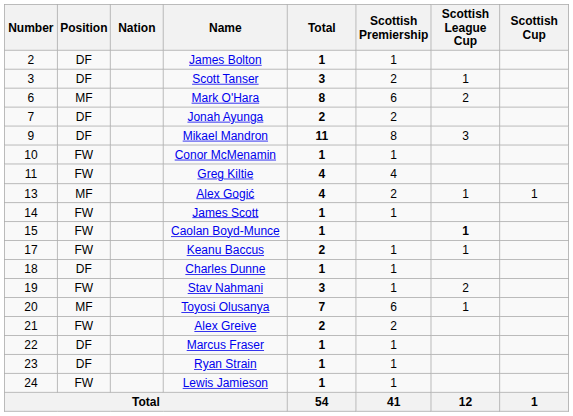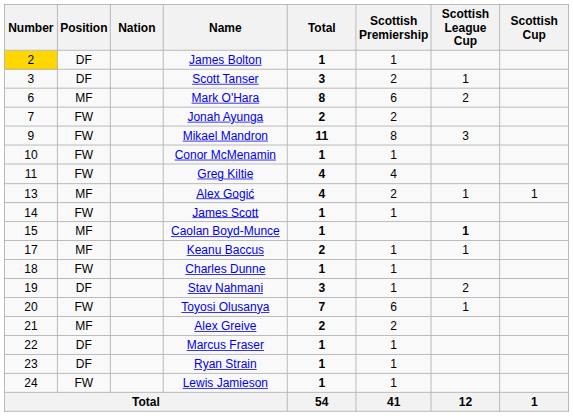 <table class="wikitable" style="font-size: 95%; text-align: center;">
 <tr>
 <th width=60>Number</th>
 <th width=60>Position</th>
 <th width=60>Nation</th>
 <th width=150>Name</th>
 <th width=80><strong>Total</strong></th>
 <th width=80>Scottish Premiership</th>
 <th width=80>Scottish League Cup</th>
 <th width=80>Scottish Cup</th>
 </tr>
 <tr>
-<td>2</td>
+<td style="background: gold;">2</td>
 <td>DF</td>
 <td></td>
 <td><a href='#'>James Bolton</a></td>
 <td><strong>1</strong></td>
 <td>1</td>
 <td></td>
 <td></td>
 </tr>
 <tr>
 <td>3</td>
 <td>DF</td>
 <td></td>
 <td><a href='#'>Scott Tanser</a></td>
 <td><strong>3</strong></td>
 <td>2</td>
 <td>1</td>
 <td></td>
 </tr>
 <tr>
 <td>6</td>
 <td>MF</td>
 <td></td>
 <td><a href='#'>Mark O'Hara</a></td>
 <td><strong>8</strong></td>
 <td>6</td>
 <td>2</td>
 <td></td>
 </tr>
 <tr>
 <td>7</td>
-<td>DF</td>
+<td>FW</td>
 <td></td>
 <td><a href='#'>Jonah Ayunga</a></td>
 <td><strong>2</strong></td>
 <td>2</td>
 <td></td>
 <td></td>
 </tr>
 <tr>
 <td>9</td>
-<td>DF</td>
+<td>FW</td>
 <td></td>
 <td><a href='#'>Mikael Mandron</a></td>
 <td><strong>11</strong></td>
 <td>8</td>
 <td>3</td>
 <td></td>
 </tr>
 <tr>
 <td>10</td>
 <td>FW</td>
 <td></td>
 <td><a href='#'>Conor McMenamin</a></td>
 <td><strong>1</strong></td>
 <td>1</td>
 <td></td>
 <td></td>
 </tr>
 <tr>
 <td>11</td>
 <td>FW</td>
 <td></td>
 <td><a href='#'>Greg Kiltie</a></td>
 <td><strong>4</strong></td>
 <td>4</td>
 <td></td>
 <td></td>
 </tr>
 <tr>
 <td>13</td>
 <td>MF</td>
 <td></td>
 <td><a href='#'>Alex Gogić</a></td>
 <td><strong>4</strong></td>
 <td>2</td>
 <td>1</td>
 <td>1</td>
 </tr>
 <tr>
 <td>14</td>
 <td>FW</td>
 <td></td>
 <td><a href='#'>James Scott</a></td>
 <td><strong>1</strong></td>
 <td>1</td>
 <td></td>
 <td></td>
 </tr>
 <tr>
 <td>15</td>
-<td>FW</td>
+<td>MF</td>
 <td></td>
 <td><a href='#'>Caolan Boyd-Munce</a></td>
 <td><strong>1</strong></td>
 <td></td>
 <td><strong>1</strong></td>
 <td></td>
 </tr>
 <tr>
 <td>17</td>
-<td>FW</td>
+<td>MF</td>
 <td></td>
 <td><a href='#'>Keanu Baccus</a></td>
 <td><strong>2</strong></td>
 <td>1</td>
 <td>1</td>
 <td></td>
 </tr>
 <tr>
 <td>18</td>
-<td>DF</td>
+<td>FW</td>
 <td></td>
 <td><a href='#'>Charles Dunne</a></td>
 <td><strong>1</strong></td>
 <td>1</td>
 <td></td>
 <td></td>
 </tr>
 <tr>
 <td>19</td>
-<td>FW</td>
+<td>DF</td>
 <td></td>
 <td><a href='#'>Stav Nahmani</a></td>
 <td><strong>3</strong></td>
 <td>1</td>
 <td>2</td>
 <td></td>
 </tr>
 <tr>
 <td>20</td>
-<td>MF</td>
+<td>FW</td>
 <td></td>
 <td><a href='#'>Toyosi Olusanya</a></td>
 <td><strong>7</strong></td>
 <td>6</td>
 <td>1</td>
 <td></td>
 </tr>
 <tr>
 <td>21</td>
-<td>FW</td>
+<td>MF</td>
 <td></td>
 <td><a href='#'>Alex Greive</a></td>
 <td><strong>2</strong></td>
 <td>2</td>
 <td></td>
 <td></td>
 </tr>
 <tr>
 <td>22</td>
 <td>DF</td>
 <td></td>
 <td><a href='#'>Marcus Fraser</a></td>
 <td><strong>1</strong></td>
 <td>1</td>
 <td></td>
 <td></td>
 </tr>
 <tr>
 <td>23</td>
 <td>DF</td>
 <td></td>
 <td><a href='#'>Ryan Strain</a></td>
 <td><strong>1</strong></td>
 <td>1</td>
 <td></td>
 <td></td>
 </tr>
 <tr>
 <td>24</td>
 <td>FW</td>
 <td></td>
 <td><a href='#'>Lewis Jamieson</a></td>
 <td><strong>1</strong></td>
 <td>1</td>
 <td></td>
 <td></td>
 </tr>
 <tr>
 <th colspan=4>Total</th>
 <th><strong>54</strong></th>
 <th>41</th>
 <th>12</th>
 <th>1</th>
 </tr>
 </table>
